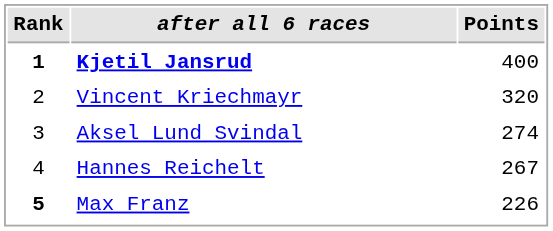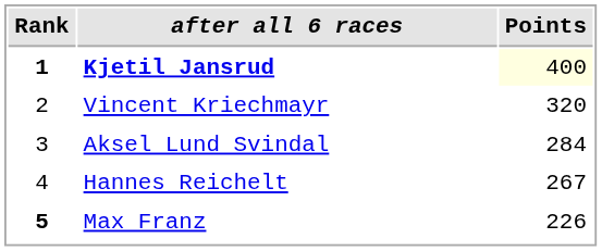 <table cellspacing="1" cellpadding="3" style="border:1px solid #aaa; font-size:86%;">
 <tr style="background:#e4e4e4;">
 <th style="border-bottom:1px solid #aaa; width:10px;">Rank</th>
 <th style="border-bottom:1px solid #aaa; width:200px; white-space:nowrap;"><em>after all 6 races</em></th>
 <th style="border-bottom:1px solid #aaa; width:20px;">Points</th>
 </tr>
 <tr>
 <td style="text-align:center;"><strong>1</strong></td>
 <td><strong> <a href='#'>Kjetil Jansrud</a></strong></td>
-<td align="right">400</td>
+<td align="right" style="background: lightyellow;">400</td>
 </tr>
 <tr>
 <td style="text-align:center;">2</td>
 <td> <a href='#'>Vincent Kriechmayr</a></td>
 <td align="right">320</td>
 </tr>
 <tr>
 <td style="text-align:center;">3</td>
 <td> <a href='#'>Aksel Lund Svindal</a></td>
-<td align="right">274</td>
+<td align="right">284</td>
 </tr>
 <tr>
 <td style="text-align:center;">4</td>
 <td> <a href='#'>Hannes Reichelt</a></td>
 <td align="right">267</td>
 </tr>
 <tr>
 <td style="text-align:center;"><strong>5</strong></td>
 <td> <a href='#'>Max Franz</a></td>
 <td align="right">226</td>
 </tr>
 <tr>
 </tr>
 </table>
